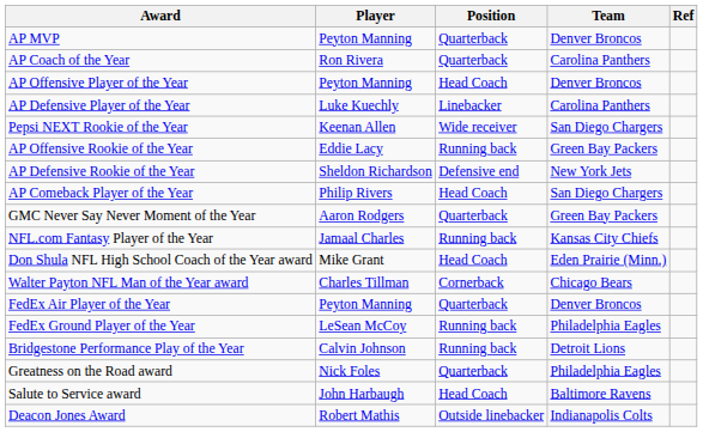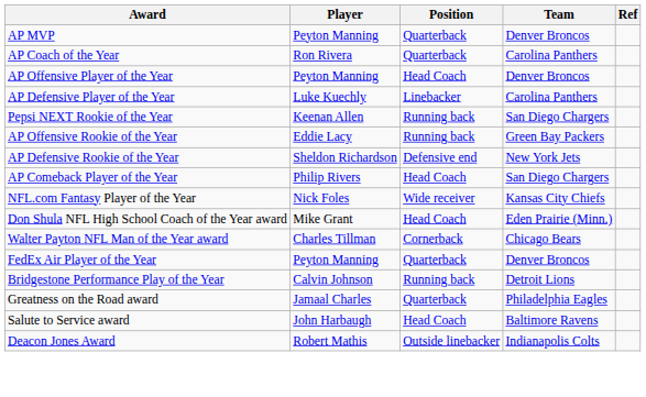 <table class="wikitable sortable">
 <tr>
 <th>Award</th>
 <th>Player</th>
 <th>Position</th>
 <th>Team</th>
 <th>Ref</th>
 </tr>
 <tr>
 <td><a href='#'>AP MVP</a></td>
 <td><a href='#'>Peyton Manning</a></td>
 <td><a href='#'>Quarterback</a></td>
 <td><a href='#'>Denver Broncos</a></td>
 <td></td>
 </tr>
 <tr>
 <td><a href='#'>AP Coach of the Year</a></td>
 <td><a href='#'>Ron Rivera</a></td>
 <td><a href='#'>Quarterback</a></td>
 <td><a href='#'>Carolina Panthers</a></td>
 <td></td>
 </tr>
 <tr>
 <td><a href='#'>AP Offensive Player of the Year</a></td>
 <td><a href='#'>Peyton Manning</a></td>
 <td><a href='#'>Head Coach</a></td>
 <td><a href='#'>Denver Broncos</a></td>
 <td></td>
 </tr>
 <tr>
 <td><a href='#'>AP Defensive Player of the Year</a></td>
 <td><a href='#'>Luke Kuechly</a></td>
 <td><a href='#'>Linebacker</a></td>
 <td><a href='#'>Carolina Panthers</a></td>
 <td></td>
 </tr>
 <tr>
 <td><a href='#'>Pepsi NEXT Rookie of the Year</a></td>
 <td><a href='#'>Keenan Allen</a></td>
-<td><a href='#'>Wide receiver</a></td>
+<td><a href='#'>Running back</a></td>
 <td><a href='#'>San Diego Chargers</a></td>
 <td></td>
 </tr>
 <tr>
 <td><a href='#'>AP Offensive Rookie of the Year</a></td>
 <td><a href='#'>Eddie Lacy</a></td>
 <td><a href='#'>Running back</a></td>
 <td><a href='#'>Green Bay Packers</a></td>
 <td></td>
 </tr>
 <tr>
 <td><a href='#'>AP Defensive Rookie of the Year</a></td>
 <td><a href='#'>Sheldon Richardson</a></td>
 <td><a href='#'>Defensive end</a></td>
 <td><a href='#'>New York Jets</a></td>
 <td></td>
 </tr>
 <tr>
 <td><a href='#'>AP Comeback Player of the Year</a></td>
 <td><a href='#'>Philip Rivers</a></td>
 <td><a href='#'>Head Coach</a></td>
 <td><a href='#'>San Diego Chargers</a></td>
 <td></td>
 </tr>
 <tr>
-<td>GMC Never Say Never Moment of the Year</td>
-<td><a href='#'>Aaron Rodgers</a></td>
-<td><a href='#'>Quarterback</a></td>
-<td><a href='#'>Green Bay Packers</a></td>
-<td></td>
-</tr>
-<tr>
 <td><a href='#'>NFL.com Fantasy</a> Player of the Year</td>
-<td><a href='#'>Jamaal Charles</a></td>
-<td><a href='#'>Running back</a></td>
+<td><a href='#'>Nick Foles</a></td>
+<td><a href='#'>Wide receiver</a></td>
 <td><a href='#'>Kansas City Chiefs</a></td>
 <td></td>
 </tr>
 <tr>
 <td><a href='#'>Don Shula</a> NFL High School Coach of the Year award</td>
 <td>Mike Grant</td>
 <td><a href='#'>Head Coach</a></td>
 <td><a href='#'>Eden Prairie (Minn.)</a></td>
 <td></td>
 </tr>
 <tr>
 <td><a href='#'>Walter Payton NFL Man of the Year award</a></td>
 <td><a href='#'>Charles Tillman</a></td>
 <td><a href='#'>Cornerback</a></td>
 <td><a href='#'>Chicago Bears</a></td>
 <td></td>
 </tr>
 <tr>
 <td><a href='#'>FedEx Air Player of the Year</a></td>
 <td><a href='#'>Peyton Manning</a></td>
 <td><a href='#'>Quarterback</a></td>
 <td><a href='#'>Denver Broncos</a></td>
 <td></td>
 </tr>
 <tr>
-<td><a href='#'>FedEx Ground Player of the Year</a></td>
-<td><a href='#'>LeSean McCoy</a></td>
-<td><a href='#'>Running back</a></td>
-<td><a href='#'>Philadelphia Eagles</a></td>
-<td></td>
-</tr>
-<tr>
 <td><a href='#'>Bridgestone Performance Play of the Year</a></td>
 <td><a href='#'>Calvin Johnson</a></td>
 <td><a href='#'>Running back</a></td>
 <td><a href='#'>Detroit Lions</a></td>
 <td></td>
 </tr>
 <tr>
 <td>Greatness on the Road award</td>
-<td><a href='#'>Nick Foles</a></td>
+<td><a href='#'>Jamaal Charles</a></td>
 <td><a href='#'>Quarterback</a></td>
 <td><a href='#'>Philadelphia Eagles</a></td>
 <td></td>
 </tr>
 <tr>
 <td>Salute to Service award</td>
 <td><a href='#'>John Harbaugh</a></td>
 <td><a href='#'>Head Coach</a></td>
 <td><a href='#'>Baltimore Ravens</a></td>
 <td></td>
 </tr>
 <tr>
 <td><a href='#'>Deacon Jones Award</a></td>
 <td><a href='#'>Robert Mathis</a></td>
 <td><a href='#'>Outside linebacker</a></td>
 <td><a href='#'>Indianapolis Colts</a></td>
 <td></td>
 </tr>
 </table>
